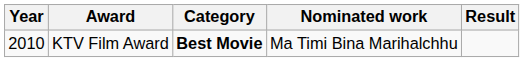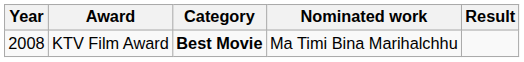 <table class="wikitable">
 <tr>
 <th>Year</th>
 <th>Award</th>
 <th>Category</th>
 <th>Nominated work</th>
 <th>Result</th>
 </tr>
 <tr>
-<td>2010</td>
+<td>2008</td>
 <td>KTV Film Award</td>
 <td><strong>Best Movie</strong></td>
 <td>Ma Timi Bina Marihalchhu</td>
 <td></td>
 </tr>
 </table>
